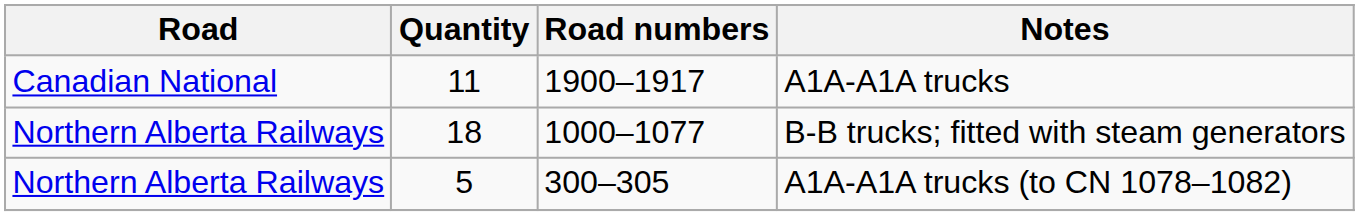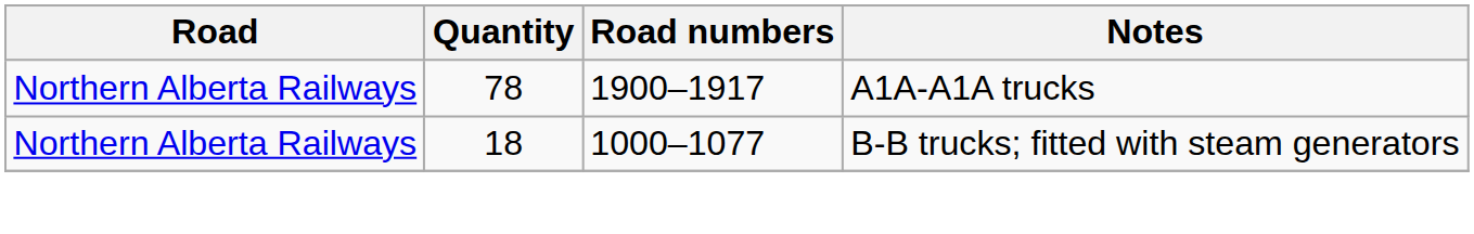 <table class="wikitable">
 <tr>
 <th>Road</th>
 <th>Quantity</th>
 <th>Road numbers</th>
 <th>Notes</th>
 </tr>
 <tr>
-<td><a href='#'>Canadian National</a></td>
-<td style="text-align:center;">11</td>
+<td><a href='#'>Northern Alberta Railways</a></td>
+<td style="text-align:center;">78</td>
 <td>1900–1917</td>
 <td>A1A-A1A trucks</td>
 </tr>
 <tr>
 <td><a href='#'>Northern Alberta Railways</a></td>
 <td style="text-align:center;">18</td>
 <td>1000–1077</td>
 <td>B-B trucks; fitted with steam generators</td>
 </tr>
 <tr>
-<td><a href='#'>Northern Alberta Railways</a></td>
-<td style="text-align:center;">5</td>
-<td>300–305</td>
-<td>A1A-A1A trucks (to CN 1078–1082)</td>
-</tr>
-<tr>
 </tr>
 </table>
